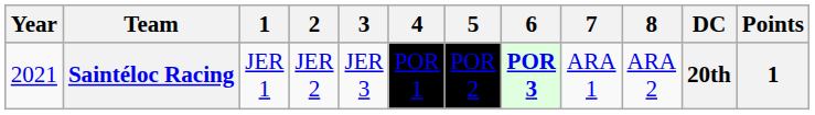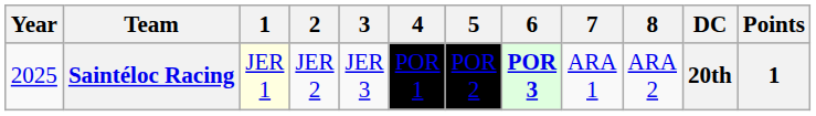 <table class="wikitable" style="text-align:center; font-size:85%">
 <tr>
 <th>Year</th>
 <th>Team</th>
 <th>1</th>
 <th>2</th>
 <th>3</th>
 <th>4</th>
 <th>5</th>
 <th>6</th>
 <th>7</th>
 <th>8</th>
 <th>DC</th>
 <th>Points</th>
 </tr>
 <tr>
-<td><a href='#'>2021</a></td>
+<td><a href='#'>2025</a></td>
 <th><a href='#'>Saintéloc Racing</a></th>
-<td><a href='#'>JER<br>1</a></td>
+<td style="background: lightyellow;"><a href='#'>JER<br>1</a></td>
 <td><a href='#'>JER<br>2</a></td>
 <td><a href='#'>JER<br>3</a></td>
 <td style="background:#000000;color:white"><a href='#'>POR<br>1</a><br></td>
 <td style="background:#000000;color:white"><a href='#'>POR<br>2</a><br></td>
 <td style="background:#DFFFDF"><strong><a href='#'>POR<br>3</a><br></strong></td>
 <td><a href='#'>ARA<br>1</a></td>
 <td><a href='#'>ARA<br>2</a></td>
 <th>20th</th>
 <th>1</th>
 </tr>
 </table>
